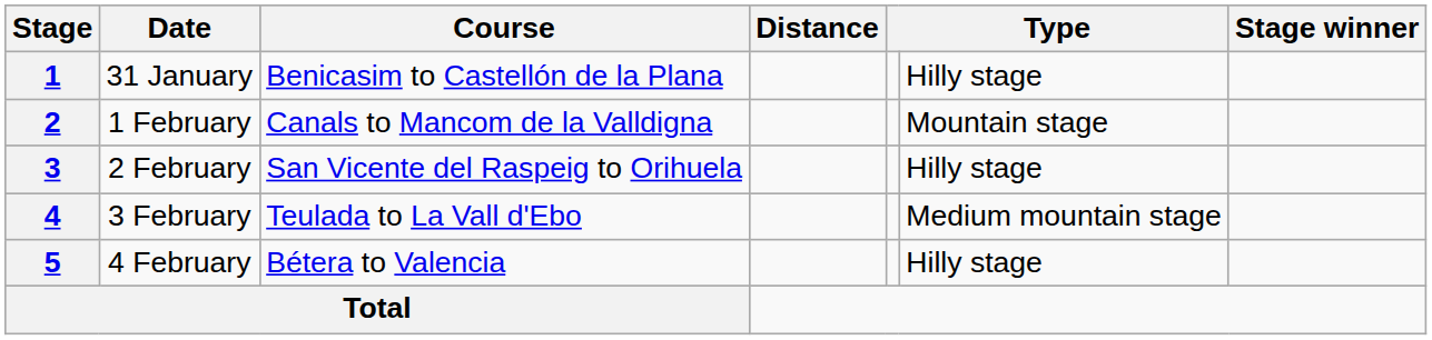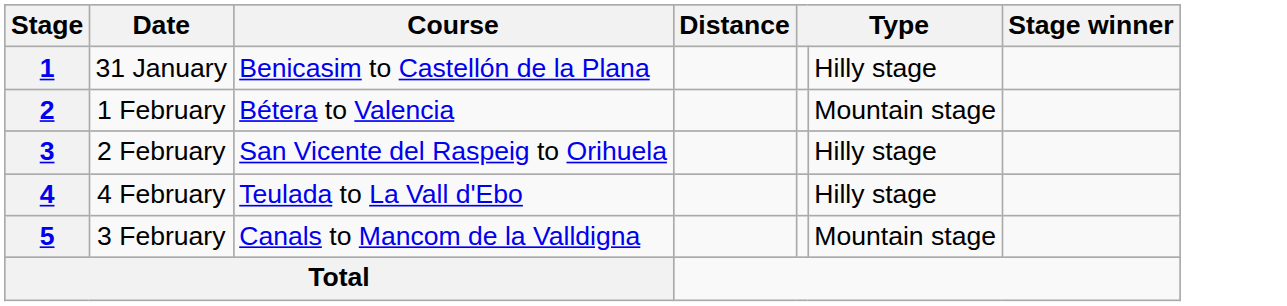 <table class="wikitable">
 <tr>
 <th scope="col">Stage</th>
 <th scope="col">Date</th>
 <th scope="col">Course</th>
 <th scope="col">Distance</th>
 <th scope="col" colspan="2">Type</th>
 <th scope="col">Stage winner</th>
 </tr>
 <tr>
 <th scope="row"><a href='#'>1</a></th>
 <td style="text-align:center;">31 January</td>
 <td><a href='#'>Benicasim</a> to <a href='#'>Castellón de la Plana</a></td>
 <td style="text-align:center;"></td>
 <td></td>
 <td>Hilly stage</td>
 <td></td>
 </tr>
 <tr>
 <th scope="row"><a href='#'>2</a></th>
 <td style="text-align:center;">1 February</td>
-<td><a href='#'>Canals</a> to <a href='#'>Mancom de la Valldigna</a></td>
+<td><a href='#'>Bétera</a> to <a href='#'>Valencia</a></td>
 <td style="text-align:center;"></td>
 <td></td>
 <td>Mountain stage</td>
 <td></td>
 </tr>
 <tr>
 <th scope="row"><a href='#'>3</a></th>
 <td style="text-align:center;">2 February</td>
 <td><a href='#'>San Vicente del Raspeig</a> to <a href='#'>Orihuela</a></td>
 <td style="text-align:center;"></td>
 <td></td>
 <td>Hilly stage</td>
 <td></td>
 </tr>
 <tr>
 <th scope="row"><a href='#'>4</a></th>
-<td style="text-align:center;">3 February</td>
+<td style="text-align:center;">4 February</td>
 <td><a href='#'>Teulada</a> to <a href='#'>La Vall d'Ebo</a></td>
 <td style="text-align:center;"></td>
 <td></td>
-<td>Medium mountain stage</td>
+<td>Hilly stage</td>
 <td></td>
 </tr>
 <tr>
 <th scope="row"><a href='#'>5</a></th>
-<td style="text-align:center;">4 February</td>
-<td><a href='#'>Bétera</a> to <a href='#'>Valencia</a></td>
+<td style="text-align:center;">3 February</td>
+<td><a href='#'>Canals</a> to <a href='#'>Mancom de la Valldigna</a></td>
 <td style="text-align:center;"></td>
 <td></td>
-<td>Hilly stage</td>
+<td>Mountain stage</td>
 <td></td>
 </tr>
 <tr>
 <th colspan="3">Total</th>
 <td colspan="4" style="text-align:center;"></td>
 </tr>
 </table>
